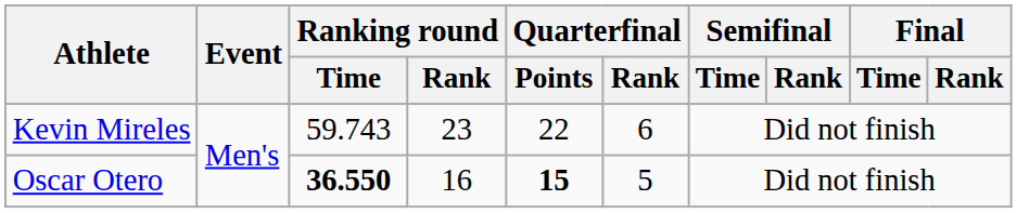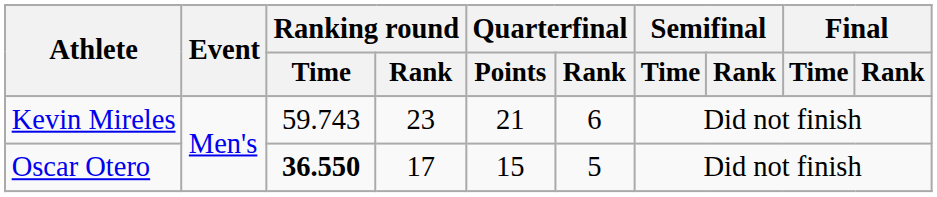 <table class=wikitable style=font-size:90%;text-align:center>
 <tr>
 <th rowspan=2>Athlete</th>
 <th rowspan=2>Event</th>
 <th colspan=2>Ranking round</th>
 <th colspan=2>Quarterfinal</th>
 <th colspan=2>Semifinal</th>
 <th colspan=2>Final</th>
 </tr>
 <tr style=font-size:95%>
 <th>Time</th>
 <th>Rank</th>
 <th>Points</th>
 <th>Rank</th>
 <th>Time</th>
 <th>Rank</th>
 <th>Time</th>
 <th>Rank</th>
 </tr>
 <tr>
 <td align=left><a href='#'>Kevin Mireles</a></td>
 <td align=left rowspan=2><a href='#'>Men's</a></td>
 <td>59.743</td>
 <td>23</td>
-<td>22</td>
+<td>21</td>
 <td>6</td>
 <td colspan=4>Did not finish</td>
 </tr>
 <tr>
 <td align=left><a href='#'>Oscar Otero</a></td>
 <td><strong>36.550</strong></td>
-<td>16</td>
-<td><strong>15</strong></td>
+<td>17</td>
+<td>15</td>
 <td>5</td>
 <td colspan=4>Did not finish</td>
 </tr>
 </table>
